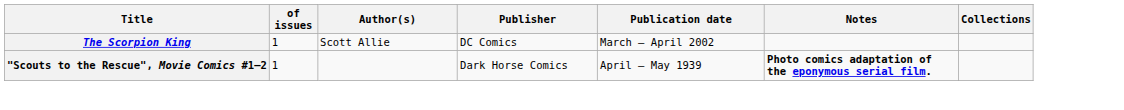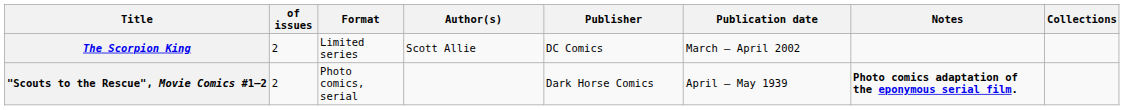 <table class="wikitable">
 <tr>
 <th>Title</th>
 <th style="width:40pt"> of issues</th>
+<th style="width:75pt">Format</th>
 <th style="width:125pt">Author(s)</th>
 <th style="width:125pt">Publisher</th>
 <th style="width:150pt">Publication date</th>
 <th style="width:175pt">Notes</th>
 <th>Collections</th>
 </tr>
 <tr>
 <th><em><a href='#'>The Scorpion King</a></em></th>
-<td>1</td>
+<td>2</td>
+<td>Limited series</td>
 <td>Scott Allie</td>
 <td>DC Comics</td>
 <td>March – April 2002</td>
 <td></td>
 <td></td>
 </tr>
 <tr>
 <th>"Scouts to the Rescue", <em>Movie Comics</em> #1–2</th>
-<td>1</td>
+<td>2</td>
+<td>Photo comics, serial</td>
 <td></td>
 <td>Dark Horse Comics</td>
 <td>April – May 1939</td>
 <td><strong>Photo comics adaptation of the <a href='#'>eponymous serial film</a>.</strong></td>
 <td></td>
 </tr>
 </table>
